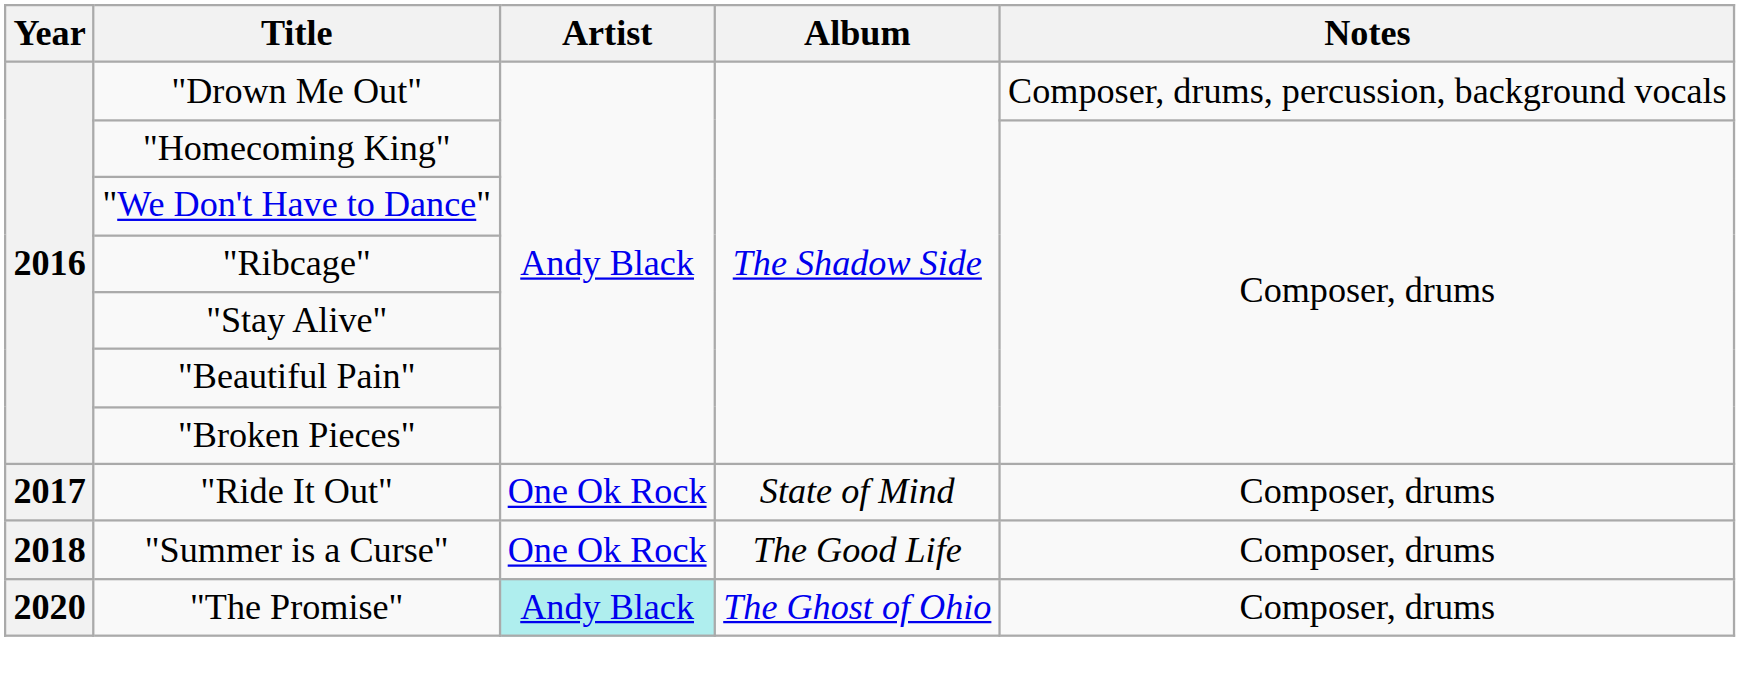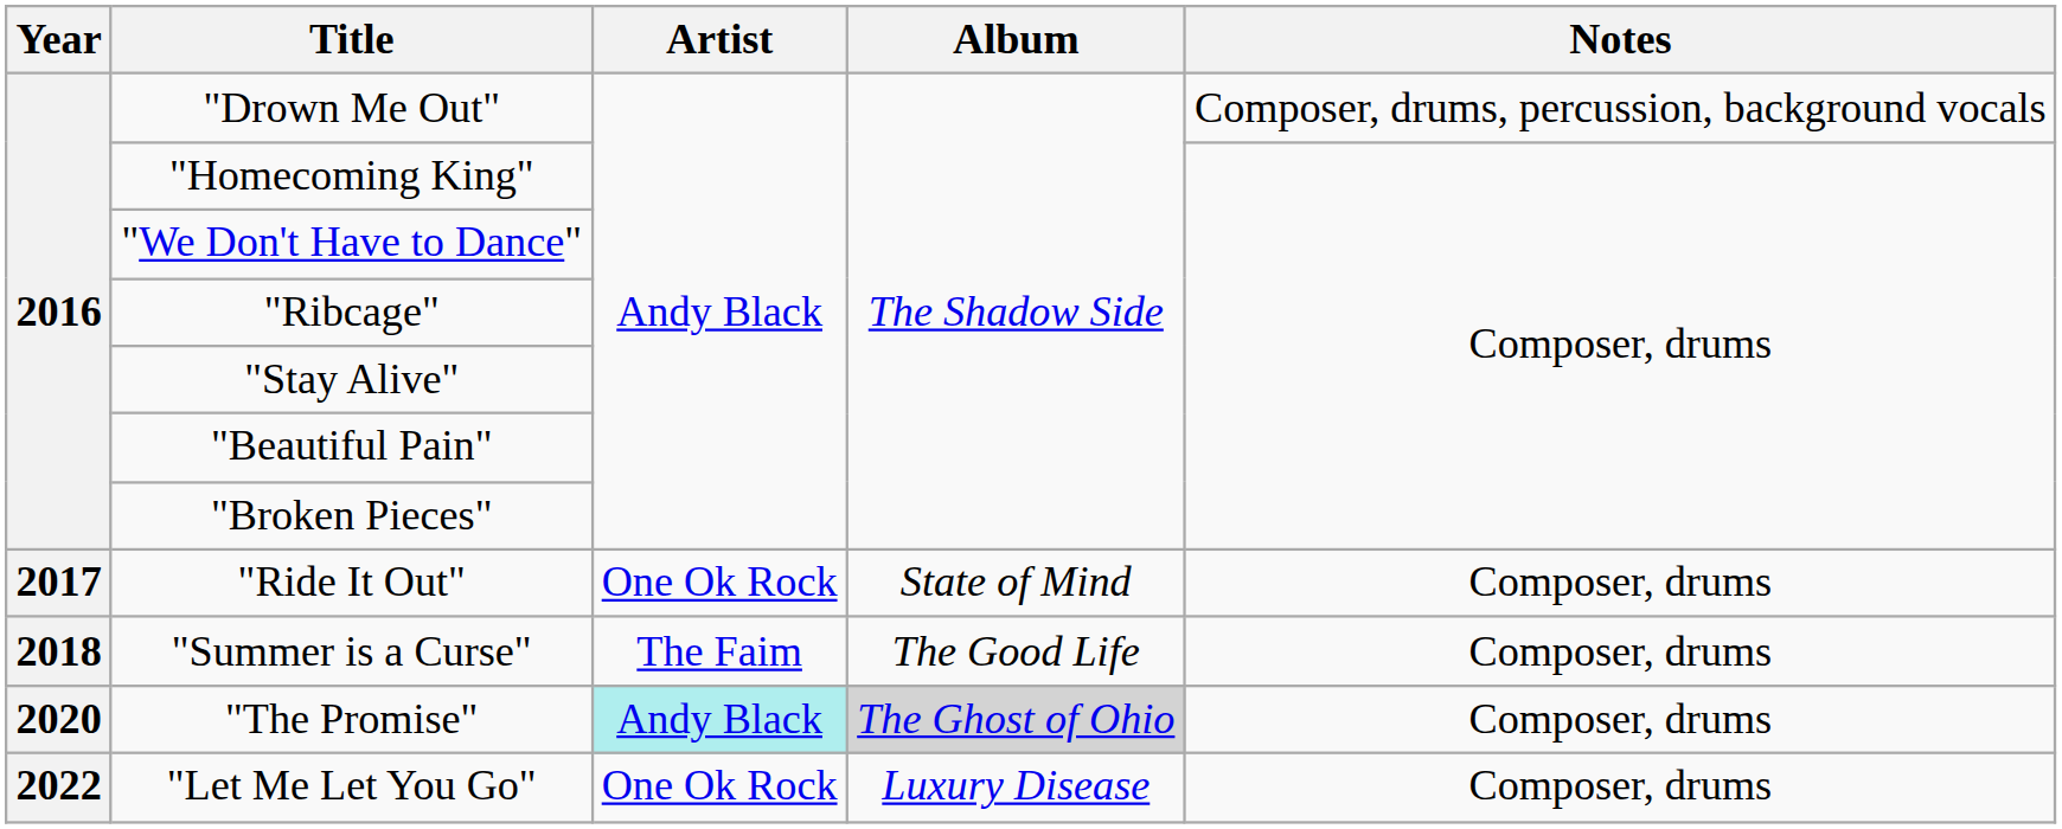 <table class="wikitable plainrowheaders" style="text-align:center;">
 <tr>
 <th>Year</th>
 <th>Title</th>
 <th>Artist</th>
 <th>Album</th>
 <th>Notes</th>
 </tr>
 <tr>
 <th rowspan="7" scope="row">2016</th>
 <td>"Drown Me Out"</td>
 <td rowspan="7"><a href='#'>Andy Black</a></td>
 <td rowspan="7"><em><a href='#'>The Shadow Side</a></em></td>
 <td>Composer, drums, percussion, background vocals</td>
 </tr>
 <tr>
 <td>"Homecoming King"</td>
 <td rowspan="6">Composer, drums</td>
 </tr>
 <tr>
 <td>"<a href='#'>We Don't Have to Dance</a>"</td>
 </tr>
 <tr>
 <td>"Ribcage"</td>
 </tr>
 <tr>
 <td>"Stay Alive"</td>
 </tr>
 <tr>
 <td>"Beautiful Pain"</td>
 </tr>
 <tr>
 <td>"Broken Pieces"</td>
 </tr>
 <tr>
 <th scope="row">2017</th>
 <td>"Ride It Out"</td>
 <td><a href='#'>One Ok Rock</a></td>
 <td><em>State of Mind</em></td>
 <td>Composer, drums</td>
 </tr>
 <tr>
 <th scope="row">2018</th>
 <td>"Summer is a Curse"</td>
-<td><a href='#'>One Ok Rock</a></td>
+<td><a href='#'>The Faim</a></td>
 <td><em>The Good Life</em></td>
 <td>Composer, drums</td>
 </tr>
 <tr>
 <th scope="row">2020</th>
 <td>"The Promise"</td>
 <td style="background: paleturquoise;"><a href='#'>Andy Black</a></td>
-<td><em><a href='#'>The Ghost of Ohio</a></em></td>
+<td style="background: lightgrey;"><em><a href='#'>The Ghost of Ohio</a></em></td>
+<td>Composer, drums</td>
+</tr>
+<tr>
+<th scope="row">2022</th>
+<td>"Let Me Let You Go"</td>
+<td><a href='#'>One Ok Rock</a></td>
+<td><em><a href='#'>Luxury Disease</a></em></td>
 <td>Composer, drums</td>
 </tr>
 </table>
